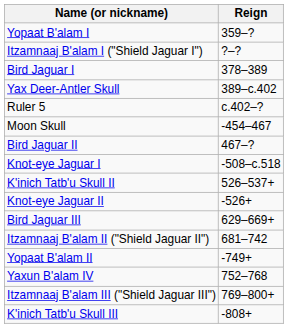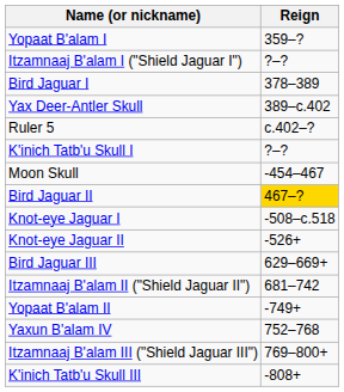 <table class="wikitable">
 <tr>
 <th>Name (or nickname)</th>
 <th>Reign</th>
 </tr>
 <tr>
 <td><a href='#'>Yopaat B'alam I</a></td>
 <td>359–?</td>
 </tr>
 <tr>
 <td><a href='#'>Itzamnaaj B'alam I</a> ("Shield Jaguar I")</td>
 <td>?–?</td>
 </tr>
 <tr>
 <td><a href='#'>Bird Jaguar I</a></td>
 <td>378–389</td>
 </tr>
 <tr>
 <td><a href='#'>Yax Deer-Antler Skull</a></td>
 <td>389–c.402</td>
 </tr>
 <tr>
 <td>Ruler 5</td>
 <td>c.402–?</td>
 </tr>
 <tr>
+<td><a href='#'>K'inich Tatb'u Skull I</a></td>
+<td>?–?</td>
+</tr>
+<tr>
 <td>Moon Skull</td>
 <td>-454–467</td>
 </tr>
 <tr>
 <td><a href='#'>Bird Jaguar II</a></td>
-<td>467–?</td>
+<td style="background: gold;">467–?</td>
 </tr>
 <tr>
 <td><a href='#'>Knot-eye Jaguar I</a></td>
 <td>-508–c.518</td>
-</tr>
-<tr>
-<td><a href='#'>K'inich Tatb'u Skull II</a></td>
-<td>526–537+</td>
 </tr>
 <tr>
 <td><a href='#'>Knot-eye Jaguar II</a></td>
 <td>-526+</td>
 </tr>
 <tr>
 <td><a href='#'>Bird Jaguar III</a></td>
 <td>629–669+</td>
 </tr>
 <tr>
 <td><a href='#'>Itzamnaaj B'alam II</a> ("Shield Jaguar II")</td>
 <td>681–742</td>
 </tr>
 <tr>
 <td><a href='#'>Yopaat B'alam II</a></td>
 <td>-749+</td>
 </tr>
 <tr>
 <td><a href='#'>Yaxun B'alam IV</a></td>
 <td>752–768</td>
 </tr>
 <tr>
 <td><a href='#'>Itzamnaaj B'alam III</a> ("Shield Jaguar III")</td>
 <td>769–800+</td>
 </tr>
 <tr>
 <td><a href='#'>K'inich Tatb'u Skull III</a></td>
 <td>-808+</td>
 </tr>
 </table>
